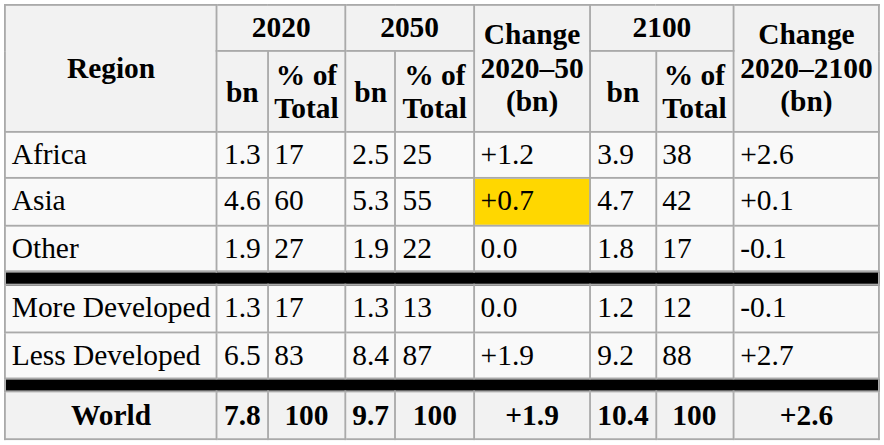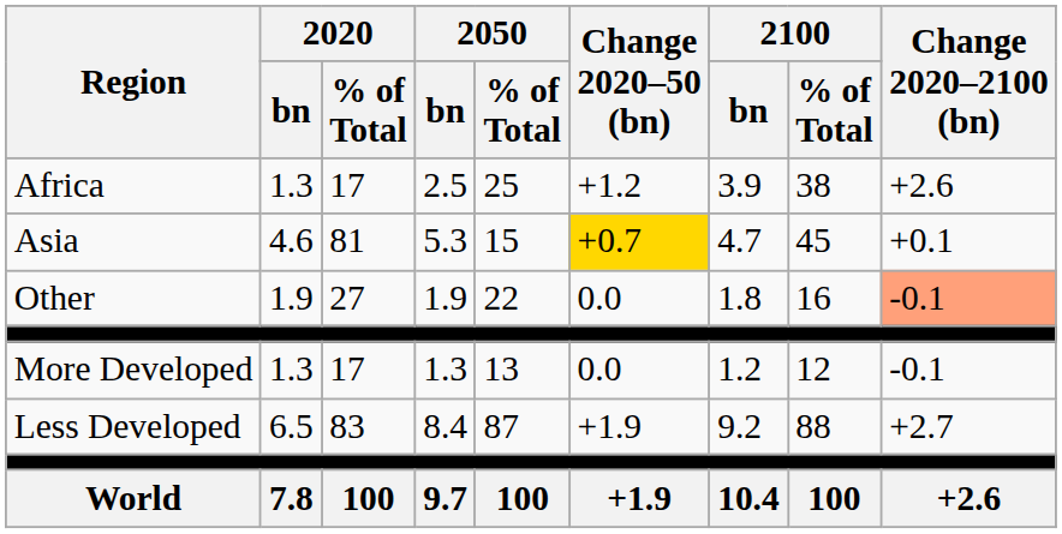 <table class="wikitable">
 <tr>
 <th rowspan="2">Region</th>
 <th colspan="2">2020</th>
 <th colspan="2">2050</th>
 <th rowspan="2">Change<br>2020–50<br>(bn)</th>
 <th colspan="2">2100</th>
 <th rowspan="2">Change<br>2020–2100<br>(bn)</th>
 </tr>
 <tr>
 <th>bn</th>
 <th>% of<br>Total</th>
 <th>bn</th>
 <th>% of<br>Total</th>
 <th>bn</th>
 <th>% of<br>Total</th>
 </tr>
 <tr>
 <td>Africa</td>
 <td>1.3</td>
 <td>17</td>
 <td>2.5</td>
 <td>25</td>
 <td>+1.2</td>
 <td>3.9</td>
 <td>38</td>
 <td>+2.6</td>
 </tr>
 <tr>
 <td>Asia</td>
 <td>4.6</td>
-<td>60</td>
+<td>81</td>
 <td>5.3</td>
-<td>55</td>
+<td>15</td>
 <td style="background: gold;">+0.7</td>
 <td>4.7</td>
-<td>42</td>
+<td>45</td>
 <td>+0.1</td>
 </tr>
 <tr>
 <td>Other</td>
 <td>1.9</td>
 <td>27</td>
 <td>1.9</td>
 <td>22</td>
 <td>0.0</td>
 <td>1.8</td>
-<td>17</td>
-<td>-0.1</td>
+<td>16</td>
+<td style="background: lightsalmon;">-0.1</td>
 </tr>
 <tr>
 <td colspan="9" style="background:#000000;"></td>
 </tr>
 <tr>
 <td>More Developed</td>
 <td>1.3</td>
 <td>17</td>
 <td>1.3</td>
 <td>13</td>
 <td>0.0</td>
 <td>1.2</td>
 <td>12</td>
 <td>-0.1</td>
 </tr>
 <tr>
 <td>Less Developed</td>
 <td>6.5</td>
 <td>83</td>
 <td>8.4</td>
 <td>87</td>
 <td>+1.9</td>
 <td>9.2</td>
 <td>88</td>
 <td>+2.7</td>
 </tr>
 <tr>
 <td colspan="9" style="background:#000000;"></td>
 </tr>
 <tr>
 <th>World</th>
 <th>7.8</th>
 <th>100</th>
 <th>9.7</th>
 <th>100</th>
 <th>+1.9</th>
 <th>10.4</th>
 <th>100</th>
 <th>+2.6</th>
 </tr>
 </table>
